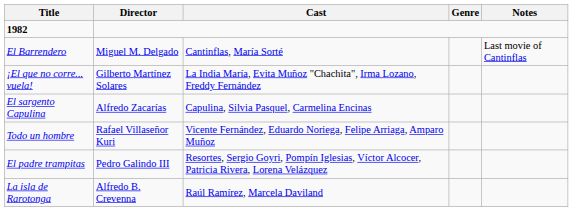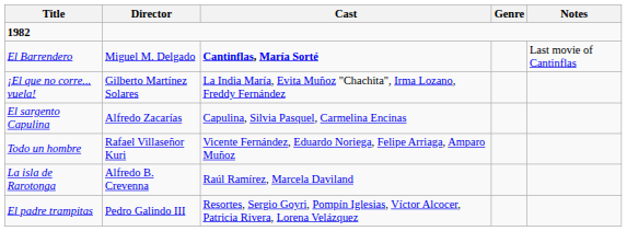 <table class="wikitable">
 <tr>
 <th>Title</th>
 <th>Director</th>
 <th>Cast</th>
 <th>Genre</th>
 <th>Notes</th>
 </tr>
 <tr>
 <td><strong>1982</strong></td>
 </tr>
 <tr>
 <td><em><a href='#'>El Barrendero</a></em></td>
 <td><a href='#'>Miguel M. Delgado</a></td>
-<td><a href='#'>Cantinflas</a>, <a href='#'>María Sorté</a></td>
+<td><strong><a href='#'>Cantinflas</a>, <a href='#'>María Sorté</a></strong></td>
 <td></td>
 <td>Last movie of <a href='#'>Cantinflas</a></td>
 </tr>
 <tr>
 <td><em><a href='#'>¡El que no corre... vuela!</a></em></td>
 <td><a href='#'>Gilberto Martínez Solares</a></td>
 <td><a href='#'>La India María</a>, <a href='#'>Evita Muñoz</a> "Chachita", <a href='#'>Irma Lozano</a>, <a href='#'>Freddy Fernández</a></td>
 <td></td>
 <td></td>
 </tr>
 <tr>
 <td><em><a href='#'>El sargento Capulina</a></em></td>
 <td><a href='#'>Alfredo Zacarías</a></td>
 <td><a href='#'>Capulina</a>, <a href='#'>Silvia Pasquel</a>,  <a href='#'>Carmelina Encinas</a></td>
 <td></td>
 <td></td>
 </tr>
 <tr>
 <td><em><a href='#'>Todo un hombre</a></em></td>
 <td><a href='#'>Rafael Villaseñor Kuri</a></td>
 <td><a href='#'>Vicente Fernández</a>, <a href='#'>Eduardo Noriega</a>, <a href='#'>Felipe Arriaga</a>, <a href='#'>Amparo Muñoz</a></td>
 <td></td>
 <td></td>
 </tr>
 <tr>
+<td><em><a href='#'>La isla de Rarotonga</a></em></td>
+<td><a href='#'>Alfredo B. Crevenna</a></td>
+<td><a href='#'>Raúl Ramírez</a>, <a href='#'>Marcela Daviland</a></td>
+<td></td>
+<td></td>
+</tr>
+<tr>
 <td><em><a href='#'>El padre trampitas</a></em></td>
 <td><a href='#'>Pedro Galindo III</a></td>
 <td><a href='#'>Resortes</a>, <a href='#'>Sergio Goyri</a>, <a href='#'>Pompín Iglesias</a>, <a href='#'>Víctor Alcocer</a>, <a href='#'>Patricia Rivera</a>, <a href='#'>Lorena Velázquez</a></td>
 <td></td>
 <td><br></td>
 </tr>
-<tr>
-<td><em><a href='#'>La isla de Rarotonga</a></em></td>
-<td><a href='#'>Alfredo B. Crevenna</a></td>
-<td><a href='#'>Raúl Ramírez</a>, <a href='#'>Marcela Daviland</a></td>
-<td></td>
-<td></td>
-</tr>
 </table>
